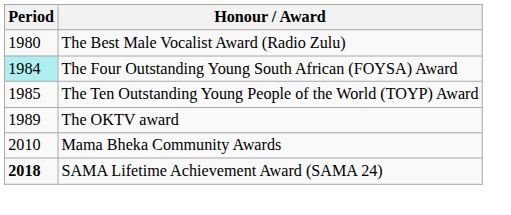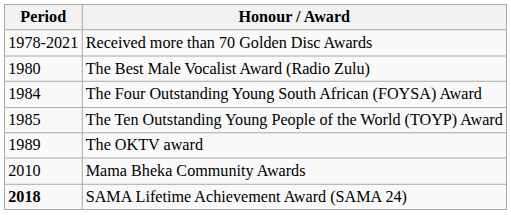 <table class="wikitable">
 <tr>
 <th>Period</th>
 <th>Honour / Award</th>
 </tr>
 <tr>
+<td>1978-2021</td>
+<td>Received more than 70 Golden Disc Awards</td>
+</tr>
+<tr>
 <td>1980</td>
 <td>The Best Male Vocalist Award (Radio Zulu)</td>
 </tr>
 <tr>
-<td style="background: paleturquoise;">1984</td>
+<td>1984</td>
 <td>The Four Outstanding Young South African (FOYSA) Award</td>
 </tr>
 <tr>
 <td>1985</td>
 <td>The Ten Outstanding Young People of the World (TOYP) Award</td>
 </tr>
 <tr>
 <td>1989</td>
 <td>The OKTV award</td>
 </tr>
 <tr>
 <td>2010</td>
 <td>Mama Bheka Community Awards</td>
 </tr>
 <tr>
 <td><strong>2018</strong></td>
 <td>SAMA Lifetime Achievement Award (SAMA 24)</td>
 </tr>
 </table>
